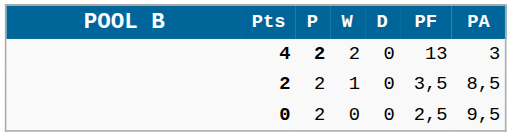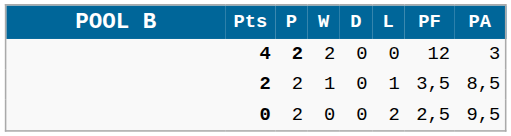 <table align=center cellpadding="3" cellspacing="0" style="background: #f9f9f9; border: 1px #aaa solid; border-collapse: collapse; font-size: 95%;" width=330>
 <tr style="background:#006699; color:white;">
 <th width=34% style=font-size:120%><strong>POOL B</strong></th>
 <th width=5%>Pts</th>
 <th width=5%>P</th>
 <th width=5%>W</th>
 <th width=5%>D</th>
+<th width=5%>L</th>
 <th width=5%>PF</th>
 <th width=5%>PA</th>
 </tr>
 <tr align=right>
 <td align=left></td>
 <td><strong>4</strong></td>
 <td><strong>2</strong></td>
 <td>2</td>
 <td>0</td>
-<td>13</td>
+<td>0</td>
+<td>12</td>
 <td>3</td>
 </tr>
 <tr align=right>
 <td align=left></td>
 <td><strong>2</strong></td>
 <td>2</td>
 <td>1</td>
 <td>0</td>
+<td>1</td>
 <td>3,5</td>
 <td>8,5</td>
 </tr>
 <tr align=right>
 <td align=left></td>
 <td><strong>0</strong></td>
 <td>2</td>
 <td>0</td>
 <td>0</td>
+<td>2</td>
 <td>2,5</td>
 <td>9,5</td>
 </tr>
 </table>
